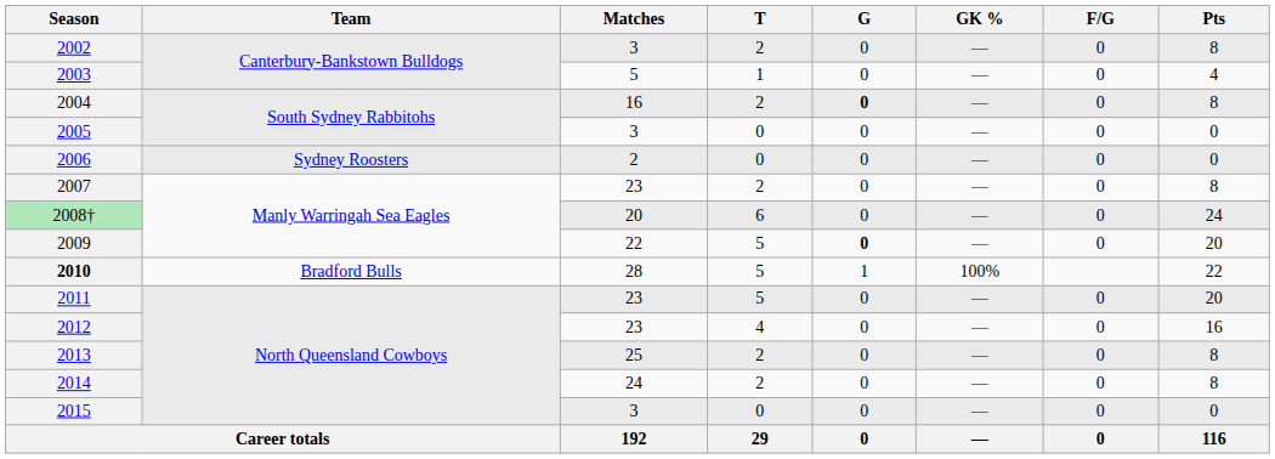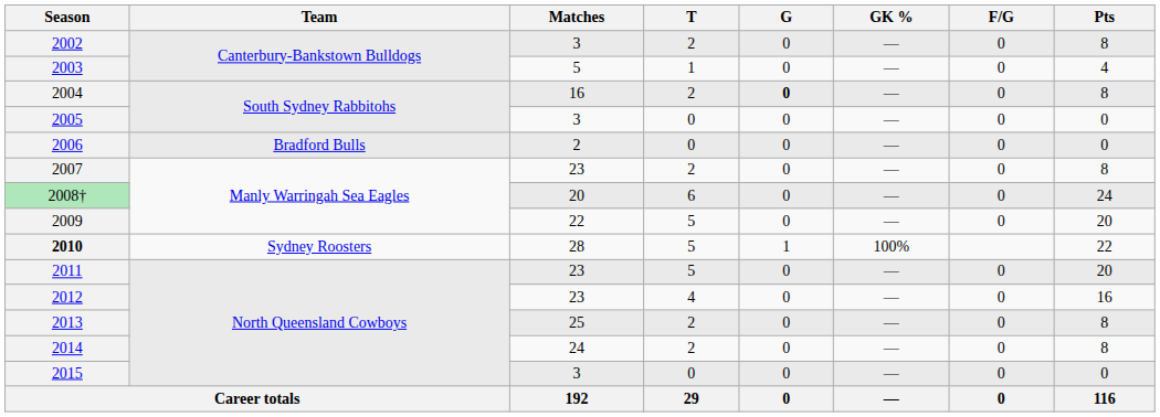 <table class="wikitable sortable"  style="font-size:90%; text-align:center; width:85%;">
 <tr>
 <th width=2%>Season</th>
 <th width=8%>Team</th>
 <th width=2%>Matches</th>
 <th width=2%>T</th>
 <th width=2%>G</th>
 <th width=2%>GK %</th>
 <th width=2%>F/G</th>
 <th width=2%>Pts</th>
 </tr>
 <tr style="background-color: #EAEAEA">
 <th scope="row" style="text-align:center; font-weight:normal"><a href='#'>2002</a></th>
 <td rowspan="2" style="text-align:center;"> <a href='#'>Canterbury-Bankstown Bulldogs</a></td>
 <td>3</td>
 <td>2</td>
 <td>0</td>
 <td>—</td>
 <td>0</td>
 <td>8</td>
 </tr>
 <tr>
 <th scope="row" style="text-align:center; font-weight:normal"><a href='#'>2003</a></th>
 <td>5</td>
 <td>1</td>
 <td>0</td>
 <td>—</td>
 <td>0</td>
 <td>4</td>
 </tr>
 <tr style="background-color: #EAEAEA">
 <th scope="row" style="text-align:center; font-weight:normal">2004</th>
 <td rowspan="2" style="text-align:center;"> <a href='#'>South Sydney Rabbitohs</a></td>
 <td>16</td>
 <td>2</td>
 <td><strong>0</strong></td>
 <td>—</td>
 <td>0</td>
 <td>8</td>
 </tr>
 <tr>
 <th scope="row" style="text-align:center; font-weight:normal"><a href='#'>2005</a></th>
 <td>3</td>
 <td>0</td>
 <td>0</td>
 <td>—</td>
 <td>0</td>
 <td>0</td>
 </tr>
 <tr style="background-color: #EAEAEA">
 <th scope="row" style="text-align:center; font-weight:normal"><a href='#'>2006</a></th>
-<td style="text-align:center;"> <a href='#'>Sydney Roosters</a></td>
+<td> <a href='#'>Bradford Bulls</a></td>
 <td>2</td>
 <td>0</td>
 <td>0</td>
 <td>—</td>
 <td>0</td>
 <td>0</td>
 </tr>
 <tr>
 <th scope="row" style="text-align:center; font-weight:normal">2007</th>
 <td rowspan="3" style="text-align:center;"> <a href='#'>Manly Warringah Sea Eagles</a></td>
 <td>23</td>
 <td>2</td>
 <td>0</td>
 <td>—</td>
 <td>0</td>
 <td>8</td>
 </tr>
 <tr style="background-color: #EAEAEA">
 <th scope="row" style="text-align:center; font-weight:normal; background:#afe6ba;">2008†</th>
 <td>20</td>
 <td>6</td>
 <td>0</td>
 <td>—</td>
 <td>0</td>
 <td>24</td>
 </tr>
 <tr>
 <th scope="row" style="text-align:center; font-weight:normal">2009</th>
 <td>22</td>
 <td>5</td>
-<td><strong>0</strong></td>
+<td>0</td>
 <td>—</td>
 <td>0</td>
 <td>20</td>
 </tr>
 <tr>
 <th>2010</th>
-<td> <a href='#'>Bradford Bulls</a></td>
+<td style="text-align:center;"> <a href='#'>Sydney Roosters</a></td>
 <td>28</td>
 <td>5</td>
 <td>1</td>
 <td>100%</td>
 <td></td>
 <td>22</td>
 </tr>
 <tr style="background-color: #EAEAEA">
 <th scope="row" style="text-align:center; font-weight:normal"><a href='#'>2011</a></th>
 <td rowspan="5" style="text-align:center;"> <a href='#'>North Queensland Cowboys</a></td>
 <td>23</td>
 <td>5</td>
 <td>0</td>
 <td>—</td>
 <td>0</td>
 <td>20</td>
 </tr>
 <tr>
 <th scope="row" style="text-align:center; font-weight:normal"><a href='#'>2012</a></th>
 <td>23</td>
 <td>4</td>
 <td>0</td>
 <td>—</td>
 <td>0</td>
 <td>16</td>
 </tr>
 <tr style="background-color: #EAEAEA">
 <th scope="row" style="text-align:center; font-weight:normal"><a href='#'>2013</a></th>
 <td>25</td>
 <td>2</td>
 <td>0</td>
 <td>—</td>
 <td>0</td>
 <td>8</td>
 </tr>
 <tr>
 <th scope="row" style="text-align:center; font-weight:normal"><a href='#'>2014</a></th>
 <td>24</td>
 <td>2</td>
 <td>0</td>
 <td>—</td>
 <td>0</td>
 <td>8</td>
 </tr>
 <tr style="background-color: #EAEAEA">
 <th scope="row" style="text-align:center; font-weight:normal"><a href='#'>2015</a></th>
 <td>3</td>
 <td>0</td>
 <td>0</td>
 <td>—</td>
 <td>0</td>
 <td>0</td>
 </tr>
 <tr class="sortbottom">
 <th colspan=2>Career totals</th>
 <th>192</th>
 <th>29</th>
 <th>0</th>
 <th>—</th>
 <th>0</th>
 <th>116</th>
 </tr>
 </table>
